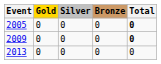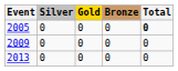 <table class="wikitable">
 <tr>
 <th>Event</th>
+<td style="background:silver; font-weight:bold;">Silver</td>
 <td style="background:gold; font-weight:bold;">Gold</td>
-<td style="background:silver; font-weight:bold;">Silver</td>
 <td style="background:#c96; font-weight:bold;">Bronze</td>
 <th>Total</th>
 </tr>
 <tr>
 <td><a href='#'>2005</a></td>
 <td>0</td>
 <td>0</td>
 <td>0</td>
 <td><strong>0</strong></td>
 </tr>
 <tr>
 <td><a href='#'>2009</a></td>
 <td>0</td>
 <td>0</td>
 <td>0</td>
-<td><strong>0</strong></td>
+<td>0</td>
 </tr>
 <tr>
 <td><a href='#'>2013</a></td>
 <td>0</td>
 <td>0</td>
 <td>0</td>
 <td>0</td>
 </tr>
 </table>
